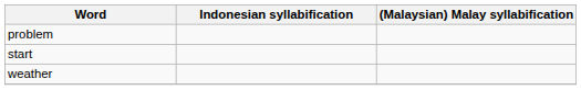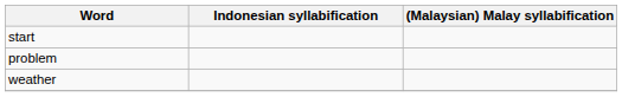 <table class="wikitable sortable">
 <tr>
 <th width="30%">Word</th>
 <th>Indonesian syllabification</th>
 <th width="35%">(Malaysian) Malay syllabification</th>
 </tr>
 <tr>
-<td>problem</td>
+<td>start</td>
 <td></td>
 <td></td>
 </tr>
 <tr>
-<td>start</td>
+<td>problem</td>
 <td></td>
 <td></td>
 </tr>
 <tr>
 <td>weather</td>
 <td></td>
 <td></td>
 </tr>
 <tr>
 </tr>
 </table>
